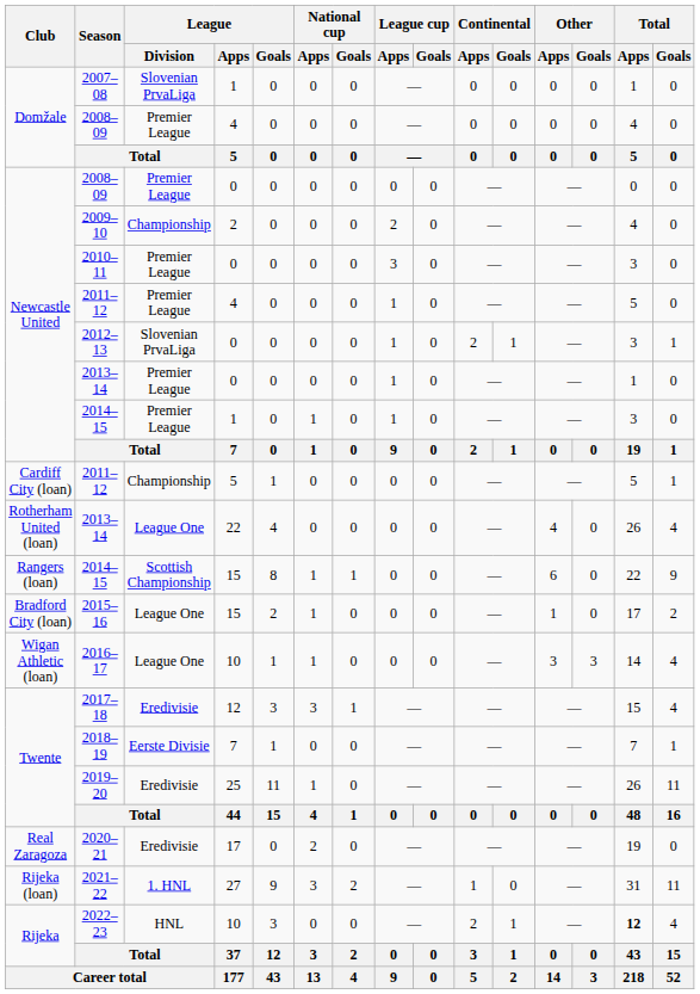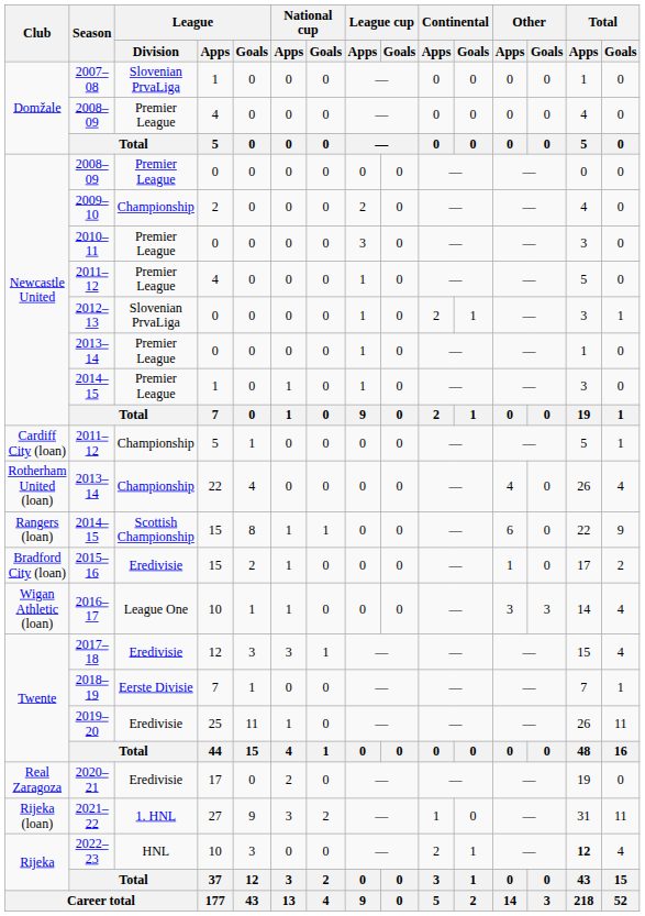 <table class=wikitable style=text-align:center>
 <tr>
 <th rowspan=2>Club</th>
 <th rowspan=2>Season</th>
 <th colspan=3>League</th>
 <th colspan=2>National cup</th>
 <th colspan=2>League cup</th>
 <th colspan=2>Continental</th>
 <th colspan=2>Other</th>
 <th colspan=2>Total</th>
 </tr>
 <tr>
 <th>Division</th>
 <th>Apps</th>
 <th>Goals</th>
 <th>Apps</th>
 <th>Goals</th>
 <th>Apps</th>
 <th>Goals</th>
 <th>Apps</th>
 <th>Goals</th>
 <th>Apps</th>
 <th>Goals</th>
 <th>Apps</th>
 <th>Goals</th>
 </tr>
 <tr>
 <td rowspan=3><a href='#'>Domžale</a></td>
 <td><a href='#'>2007–08</a></td>
 <td><a href='#'>Slovenian PrvaLiga</a></td>
 <td>1</td>
 <td>0</td>
 <td>0</td>
 <td>0</td>
 <td colspan=2>—</td>
 <td>0</td>
 <td>0</td>
 <td>0</td>
 <td>0</td>
 <td>1</td>
 <td>0</td>
 </tr>
 <tr>
 <td><a href='#'>2008–09</a></td>
 <td>Premier League</td>
 <td>4</td>
 <td>0</td>
 <td>0</td>
 <td>0</td>
 <td colspan=2>—</td>
 <td>0</td>
 <td>0</td>
 <td>0</td>
 <td>0</td>
 <td>4</td>
 <td>0</td>
 </tr>
 <tr>
 <th colspan=2>Total</th>
 <th>5</th>
 <th>0</th>
 <th>0</th>
 <th>0</th>
 <th colspan=2>—</th>
 <th>0</th>
 <th>0</th>
 <th>0</th>
 <th>0</th>
 <th>5</th>
 <th>0</th>
 </tr>
 <tr>
 <td rowspan=8><a href='#'>Newcastle United</a></td>
 <td><a href='#'>2008–09</a></td>
 <td><a href='#'>Premier League</a></td>
 <td>0</td>
 <td>0</td>
 <td>0</td>
 <td>0</td>
 <td>0</td>
 <td>0</td>
 <td colspan=2>—</td>
 <td colspan=2>—</td>
 <td>0</td>
 <td>0</td>
 </tr>
 <tr>
 <td><a href='#'>2009–10</a></td>
 <td><a href='#'>Championship</a></td>
 <td>2</td>
 <td>0</td>
 <td>0</td>
 <td>0</td>
 <td>2</td>
 <td>0</td>
 <td colspan=2>—</td>
 <td colspan=2>—</td>
 <td>4</td>
 <td>0</td>
 </tr>
 <tr>
 <td><a href='#'>2010–11</a></td>
 <td>Premier League</td>
 <td>0</td>
 <td>0</td>
 <td>0</td>
 <td>0</td>
 <td>3</td>
 <td>0</td>
 <td colspan=2>—</td>
 <td colspan=2>—</td>
 <td>3</td>
 <td>0</td>
 </tr>
 <tr>
 <td><a href='#'>2011–12</a></td>
 <td>Premier League</td>
 <td>4</td>
 <td>0</td>
 <td>0</td>
 <td>0</td>
 <td>1</td>
 <td>0</td>
 <td colspan=2>—</td>
 <td colspan=2>—</td>
 <td>5</td>
 <td>0</td>
 </tr>
 <tr>
 <td><a href='#'>2012–13</a></td>
 <td>Slovenian PrvaLiga</td>
 <td>0</td>
 <td>0</td>
 <td>0</td>
 <td>0</td>
 <td>1</td>
 <td>0</td>
 <td>2</td>
 <td>1</td>
 <td colspan=2>—</td>
 <td>3</td>
 <td>1</td>
 </tr>
 <tr>
 <td><a href='#'>2013–14</a></td>
 <td>Premier League</td>
 <td>0</td>
 <td>0</td>
 <td>0</td>
 <td>0</td>
 <td>1</td>
 <td>0</td>
 <td colspan=2>—</td>
 <td colspan=2>—</td>
 <td>1</td>
 <td>0</td>
 </tr>
 <tr>
 <td><a href='#'>2014–15</a></td>
 <td>Premier League</td>
 <td>1</td>
 <td>0</td>
 <td>1</td>
 <td>0</td>
 <td>1</td>
 <td>0</td>
 <td colspan=2>—</td>
 <td colspan=2>—</td>
 <td>3</td>
 <td>0</td>
 </tr>
 <tr>
 <th colspan=2>Total</th>
 <th>7</th>
 <th>0</th>
 <th>1</th>
 <th>0</th>
 <th>9</th>
 <th>0</th>
 <th>2</th>
 <th>1</th>
 <th>0</th>
 <th>0</th>
 <th>19</th>
 <th>1</th>
 </tr>
 <tr>
 <td><a href='#'>Cardiff City</a> (loan)</td>
 <td><a href='#'>2011–12</a></td>
 <td>Championship</td>
 <td>5</td>
 <td>1</td>
 <td>0</td>
 <td>0</td>
 <td>0</td>
 <td>0</td>
 <td colspan=2>—</td>
 <td colspan=2>—</td>
 <td>5</td>
 <td>1</td>
 </tr>
 <tr>
 <td><a href='#'>Rotherham United</a> (loan)</td>
 <td><a href='#'>2013–14</a></td>
-<td><a href='#'>League One</a></td>
+<td><a href='#'>Championship</a></td>
 <td>22</td>
 <td>4</td>
 <td>0</td>
 <td>0</td>
 <td>0</td>
 <td>0</td>
 <td colspan=2>—</td>
 <td>4</td>
 <td>0</td>
 <td>26</td>
 <td>4</td>
 </tr>
 <tr>
 <td><a href='#'>Rangers</a> (loan)</td>
 <td><a href='#'>2014–15</a></td>
 <td><a href='#'>Scottish Championship</a></td>
 <td>15</td>
 <td>8</td>
 <td>1</td>
 <td>1</td>
 <td>0</td>
 <td>0</td>
 <td colspan=2>—</td>
 <td>6</td>
 <td>0</td>
 <td>22</td>
 <td>9</td>
 </tr>
 <tr>
 <td><a href='#'>Bradford City</a> (loan)</td>
 <td><a href='#'>2015–16</a></td>
-<td>League One</td>
+<td><a href='#'>Eredivisie</a></td>
 <td>15</td>
 <td>2</td>
 <td>1</td>
 <td>0</td>
 <td>0</td>
 <td>0</td>
 <td colspan=2>—</td>
 <td>1</td>
 <td>0</td>
 <td>17</td>
 <td>2</td>
 </tr>
 <tr>
 <td><a href='#'>Wigan Athletic</a> (loan)</td>
 <td><a href='#'>2016–17</a></td>
 <td>League One</td>
 <td>10</td>
 <td>1</td>
 <td>1</td>
 <td>0</td>
 <td>0</td>
 <td>0</td>
 <td colspan=2>—</td>
 <td>3</td>
 <td>3</td>
 <td>14</td>
 <td>4</td>
 </tr>
 <tr>
 <td rowspan=4><a href='#'>Twente</a></td>
 <td><a href='#'>2017–18</a></td>
 <td><a href='#'>Eredivisie</a></td>
 <td>12</td>
 <td>3</td>
 <td>3</td>
 <td>1</td>
 <td colspan=2>—</td>
 <td colspan=2>—</td>
 <td colspan=2>—</td>
 <td>15</td>
 <td>4</td>
 </tr>
 <tr>
 <td><a href='#'>2018–19</a></td>
 <td><a href='#'>Eerste Divisie</a></td>
 <td>7</td>
 <td>1</td>
 <td>0</td>
 <td>0</td>
 <td colspan=2>—</td>
 <td colspan=2>—</td>
 <td colspan=2>—</td>
 <td>7</td>
 <td>1</td>
 </tr>
 <tr>
 <td><a href='#'>2019–20</a></td>
 <td>Eredivisie</td>
 <td>25</td>
 <td>11</td>
 <td>1</td>
 <td>0</td>
 <td colspan=2>—</td>
 <td colspan=2>—</td>
 <td colspan=2>—</td>
 <td>26</td>
 <td>11</td>
 </tr>
 <tr>
 <th colspan=2>Total</th>
 <th>44</th>
 <th>15</th>
 <th>4</th>
 <th>1</th>
 <th>0</th>
 <th>0</th>
 <th>0</th>
 <th>0</th>
 <th>0</th>
 <th>0</th>
 <th>48</th>
 <th>16</th>
 </tr>
 <tr>
 <td><a href='#'>Real Zaragoza</a></td>
 <td><a href='#'>2020–21</a></td>
 <td>Eredivisie</td>
 <td>17</td>
 <td>0</td>
 <td>2</td>
 <td>0</td>
 <td colspan=2>—</td>
 <td colspan=2>—</td>
 <td colspan=2>—</td>
 <td>19</td>
 <td>0</td>
 </tr>
 <tr>
 <td><a href='#'>Rijeka</a> (loan)</td>
 <td><a href='#'>2021–22</a></td>
 <td><a href='#'>1. HNL</a></td>
 <td>27</td>
 <td>9</td>
 <td>3</td>
 <td>2</td>
 <td colspan=2>—</td>
 <td>1</td>
 <td>0</td>
 <td colspan=2>—</td>
 <td>31</td>
 <td>11</td>
 </tr>
 <tr>
 <td rowspan=2><a href='#'>Rijeka</a></td>
 <td><a href='#'>2022–23</a></td>
 <td>HNL</td>
 <td>10</td>
 <td>3</td>
 <td>0</td>
 <td>0</td>
 <td colspan=2>—</td>
 <td>2</td>
 <td>1</td>
 <td colspan=2>—</td>
 <td><strong>12</strong></td>
 <td>4</td>
 </tr>
 <tr>
 <th colspan=2>Total</th>
 <th>37</th>
 <th>12</th>
 <th>3</th>
 <th>2</th>
 <th>0</th>
 <th>0</th>
 <th>3</th>
 <th>1</th>
 <th>0</th>
 <th>0</th>
 <th>43</th>
 <th>15</th>
 </tr>
 <tr>
 <th colspan=3>Career total</th>
 <th>177</th>
 <th>43</th>
 <th>13</th>
 <th>4</th>
 <th>9</th>
 <th>0</th>
 <th>5</th>
 <th>2</th>
 <th>14</th>
 <th>3</th>
 <th>218</th>
 <th>52</th>
 </tr>
 </table>
